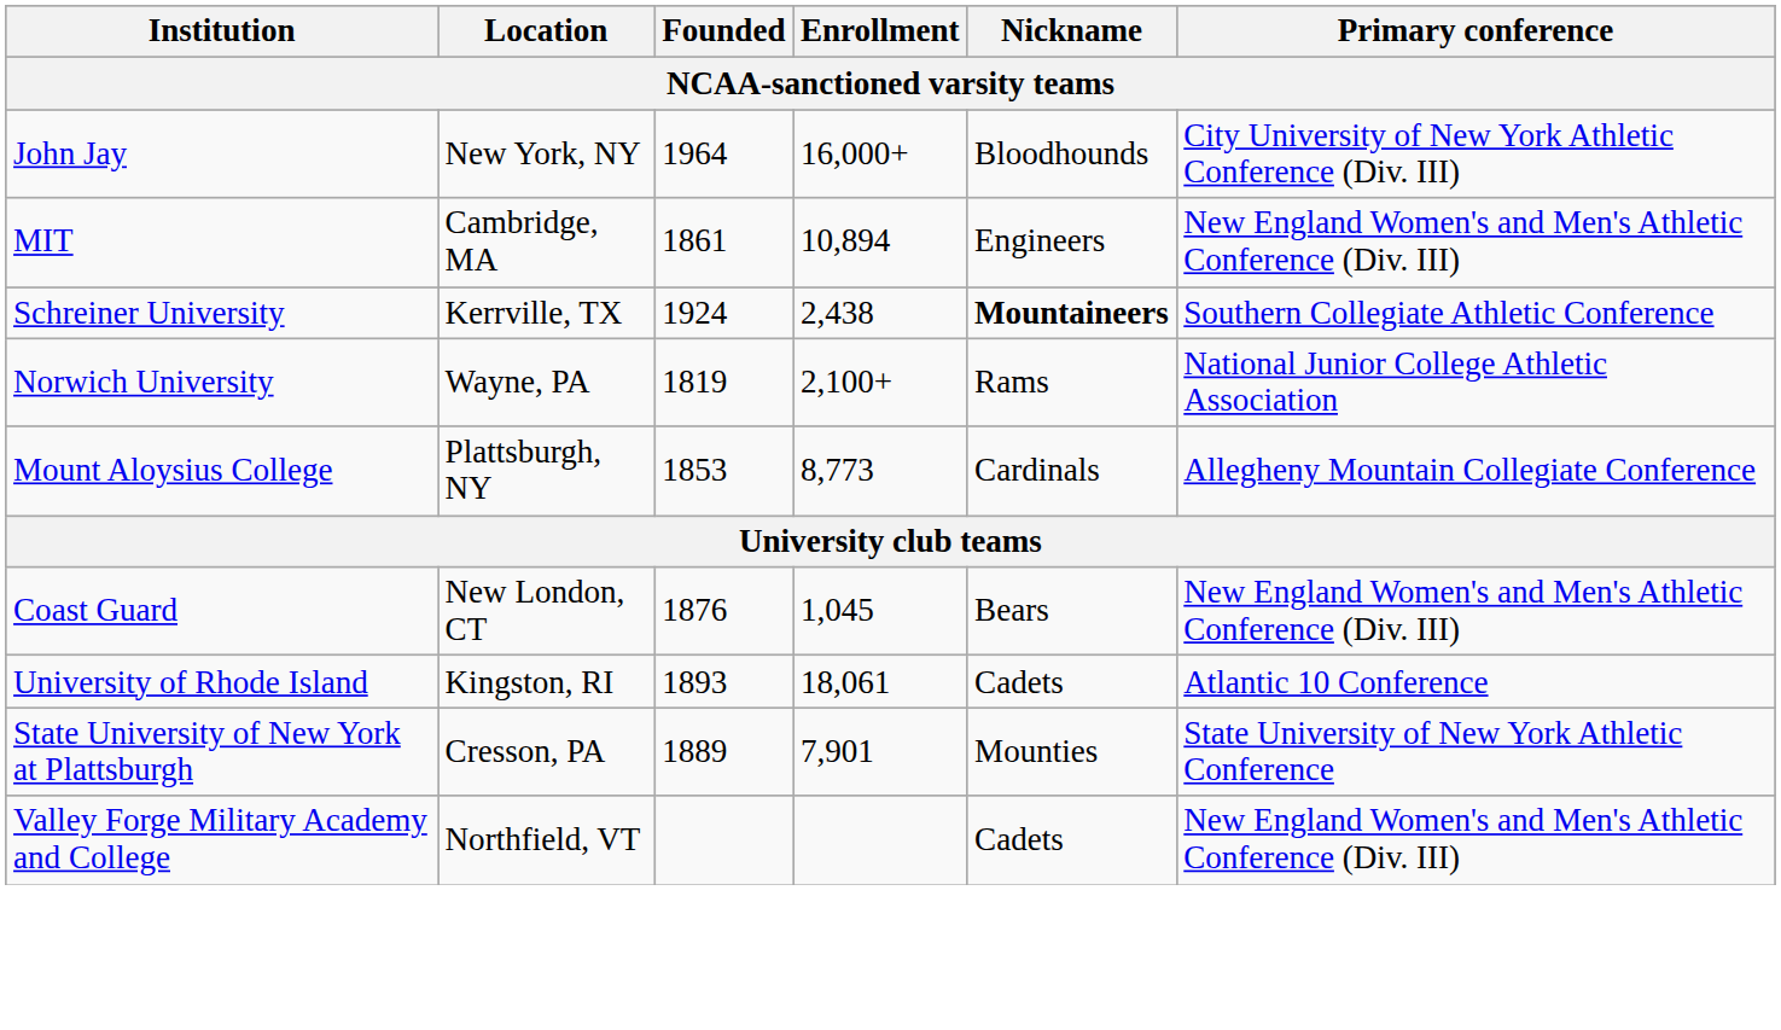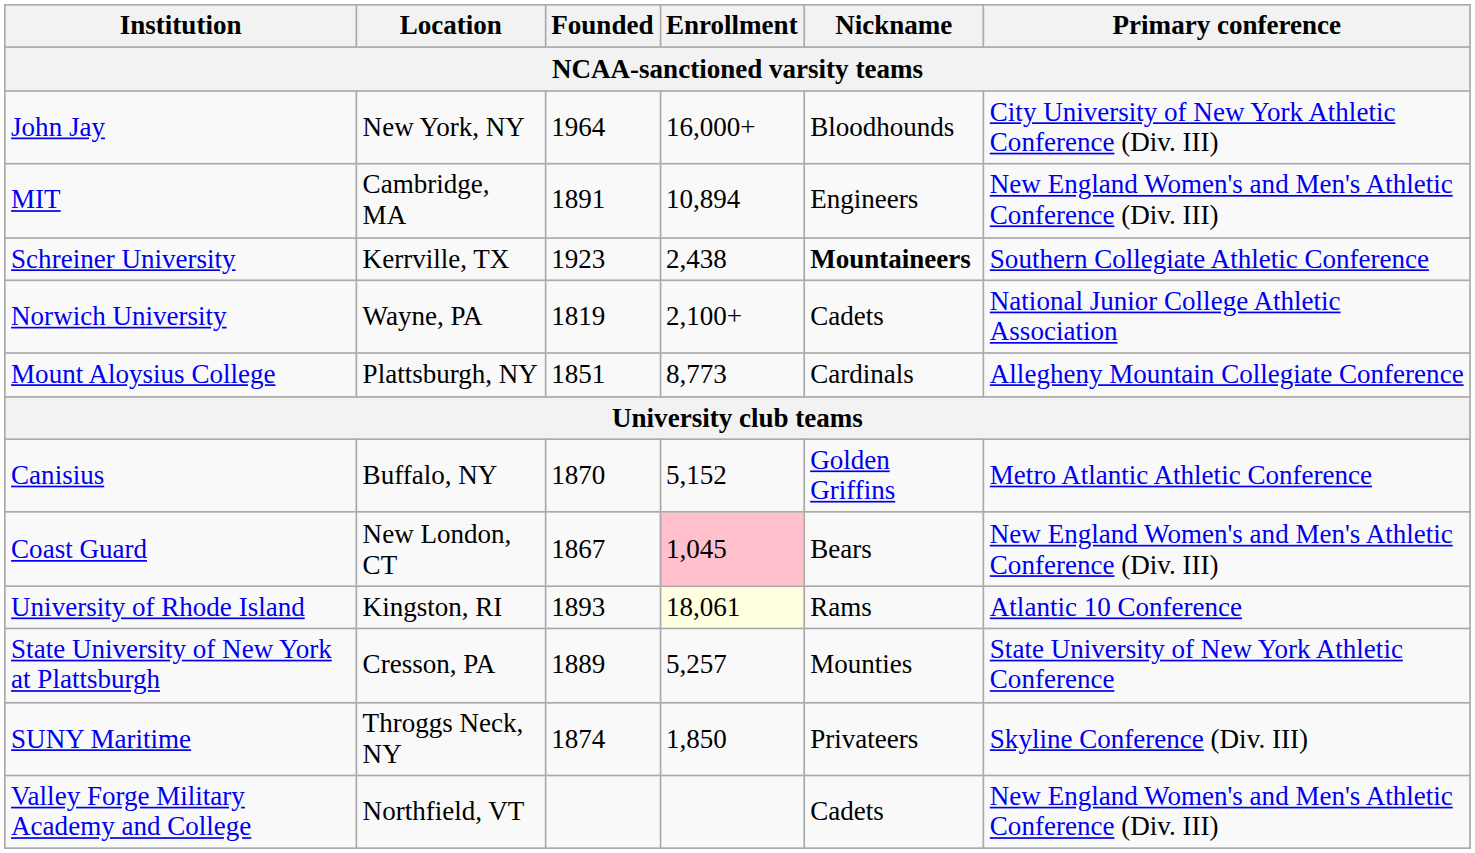 <table class="wikitable">
 <tr>
 <th>Institution</th>
 <th>Location</th>
 <th>Founded</th>
 <th>Enrollment</th>
 <th>Nickname</th>
 <th>Primary conference</th>
 </tr>
 <tr>
 <th colspan="6">NCAA-sanctioned varsity teams</th>
 </tr>
 <tr>
 <td><a href='#'>John Jay</a></td>
 <td>New York, NY</td>
 <td>1964</td>
 <td>16,000+</td>
 <td>Bloodhounds</td>
 <td><a href='#'>City University of New York Athletic Conference</a> (Div. III)</td>
 </tr>
 <tr>
 <td><a href='#'>MIT</a></td>
 <td>Cambridge, MA</td>
-<td>1861</td>
+<td>1891</td>
 <td>10,894</td>
 <td>Engineers</td>
 <td><a href='#'>New England Women's and Men's Athletic Conference</a> (Div. III)</td>
 </tr>
 <tr>
 <td><a href='#'>Schreiner University</a></td>
 <td>Kerrville, TX</td>
-<td>1924</td>
+<td>1923</td>
 <td>2,438</td>
 <td><strong>Mountaineers</strong></td>
 <td><a href='#'>Southern Collegiate Athletic Conference</a></td>
 </tr>
 <tr>
 <td><a href='#'>Norwich University</a></td>
 <td>Wayne, PA</td>
 <td>1819</td>
 <td>2,100+</td>
-<td>Rams</td>
+<td>Cadets</td>
 <td><a href='#'>National Junior College Athletic Association</a></td>
 </tr>
 <tr>
 <td><a href='#'>Mount Aloysius College</a></td>
 <td>Plattsburgh, NY</td>
-<td>1853</td>
+<td>1851</td>
 <td>8,773</td>
 <td>Cardinals</td>
 <td><a href='#'>Allegheny Mountain Collegiate Conference</a></td>
 </tr>
 <tr>
 <th colspan="6">University club teams</th>
 </tr>
 <tr>
+<td><a href='#'>Canisius</a></td>
+<td>Buffalo, NY</td>
+<td>1870</td>
+<td>5,152</td>
+<td><a href='#'>Golden Griffins</a></td>
+<td><a href='#'>Metro Atlantic Athletic Conference</a></td>
+</tr>
+<tr>
 <td><a href='#'>Coast Guard</a></td>
 <td>New London, CT</td>
-<td>1876</td>
-<td>1,045</td>
+<td>1867</td>
+<td style="background: pink;">1,045</td>
 <td>Bears</td>
 <td><a href='#'>New England Women's and Men's Athletic Conference</a> (Div. III)</td>
 </tr>
 <tr>
 <td><a href='#'>University of Rhode Island</a></td>
 <td>Kingston, RI</td>
 <td>1893</td>
-<td>18,061</td>
-<td>Cadets</td>
+<td style="background: lightyellow;">18,061</td>
+<td>Rams</td>
 <td><a href='#'>Atlantic 10 Conference</a></td>
 </tr>
 <tr>
 <td><a href='#'>State University of New York at Plattsburgh</a></td>
 <td>Cresson, PA</td>
 <td>1889</td>
-<td>7,901</td>
+<td>5,257</td>
 <td>Mounties</td>
 <td><a href='#'>State University of New York Athletic Conference</a></td>
+</tr>
+<tr>
+<td><a href='#'>SUNY Maritime</a></td>
+<td>Throggs Neck, NY</td>
+<td>1874</td>
+<td>1,850</td>
+<td>Privateers</td>
+<td><a href='#'>Skyline Conference</a> (Div. III)</td>
 </tr>
 <tr>
 <td><a href='#'>Valley Forge Military Academy and College</a></td>
 <td>Northfield, VT</td>
 <td></td>
 <td></td>
 <td>Cadets</td>
 <td><a href='#'>New England Women's and Men's Athletic Conference</a> (Div. III)</td>
 </tr>
 </table>
